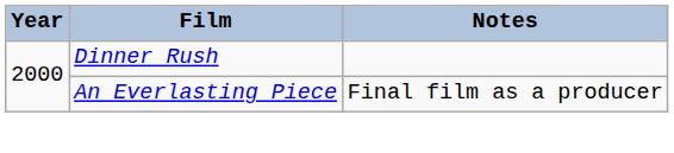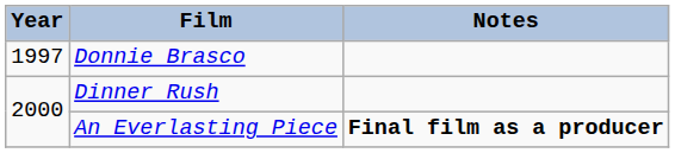 <table class="wikitable" style="font-size:95%;">
 <tr>
 <th style="background:#B0C4DE;">Year</th>
 <th style="background:#B0C4DE;">Film</th>
 <th style="background:#B0C4DE;">Notes</th>
+</tr>
+<tr>
+<td>1997</td>
+<td><em><a href='#'>Donnie Brasco</a></em></td>
+<td></td>
 </tr>
 <tr>
 <td rowspan=2>2000</td>
 <td><em><a href='#'>Dinner Rush</a></em></td>
 <td></td>
 </tr>
 <tr>
 <td><em><a href='#'>An Everlasting Piece</a></em></td>
-<td>Final film as a producer</td>
+<td><strong>Final film as a producer</strong></td>
 </tr>
 </table>
